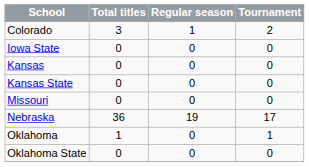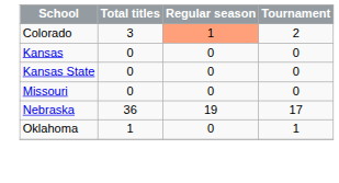 <table class="wikitable" align="right" width="auto">
 <tr>
 </tr>
 <tr>
 <th style="background:#949CA1;color:white;">School</th>
 <th style="background:#949CA1;color:white;">Total titles</th>
 <th style="background:#949CA1;color:white;">Regular season</th>
 <th style="background:#949CA1;color:white;">Tournament</th>
 </tr>
 <tr>
 <td>Colorado</td>
 <td align="center">3</td>
-<td align="center">1</td>
+<td align="center" style="background: lightsalmon;">1</td>
 <td align="center">2</td>
-</tr>
-<tr>
-<td><a href='#'>Iowa State</a></td>
-<td align="center">0</td>
-<td align="center">0</td>
-<td align="center">0</td>
 </tr>
 <tr>
 <td><a href='#'>Kansas</a></td>
 <td align="center">0</td>
 <td align="center">0</td>
 <td align="center">0</td>
 </tr>
 <tr>
 <td><a href='#'>Kansas State</a></td>
 <td align="center">0</td>
 <td align="center">0</td>
 <td align="center">0</td>
 </tr>
 <tr>
 <td><a href='#'>Missouri</a></td>
 <td align="center">0</td>
 <td align="center">0</td>
 <td align="center">0</td>
 </tr>
 <tr>
 <td><a href='#'>Nebraska</a></td>
 <td align="center">36</td>
 <td align="center">19</td>
 <td align="center">17</td>
 </tr>
 <tr>
 <td>Oklahoma</td>
 <td align="center">1</td>
 <td align="center">0</td>
 <td align="center">1</td>
 </tr>
 <tr>
-<td>Oklahoma State</td>
-<td align="center">0</td>
-<td align="center">0</td>
-<td align="center">0</td>
-</tr>
-<tr>
 </tr>
 </table>
